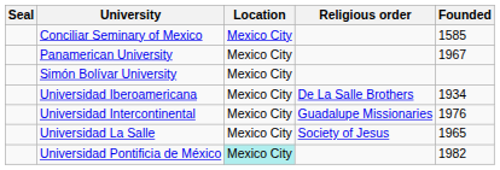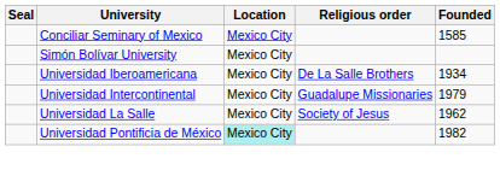 <table class="wikitable">
 <tr>
 <th>Seal</th>
 <th>University</th>
 <th>Location</th>
 <th>Religious order</th>
 <th>Founded</th>
 </tr>
 <tr>
 <td></td>
 <td><a href='#'>Conciliar Seminary of Mexico</a></td>
 <td><a href='#'>Mexico City</a></td>
 <td></td>
 <td>1585</td>
-</tr>
-<tr>
-<td></td>
-<td><a href='#'>Panamerican University</a></td>
-<td>Mexico City</td>
-<td></td>
-<td>1967</td>
 </tr>
 <tr>
 <td></td>
 <td><a href='#'>Simón Bolívar University</a></td>
 <td>Mexico City</td>
 <td></td>
 <td></td>
 </tr>
 <tr>
 <td></td>
 <td><a href='#'>Universidad Iberoamericana</a></td>
 <td>Mexico City</td>
 <td><a href='#'>De La Salle Brothers</a></td>
 <td>1934</td>
 </tr>
 <tr>
 <td></td>
 <td><a href='#'>Universidad Intercontinental</a></td>
 <td>Mexico City</td>
 <td><a href='#'>Guadalupe Missionaries</a></td>
-<td>1976</td>
+<td>1979</td>
 </tr>
 <tr>
 <td></td>
 <td><a href='#'>Universidad La Salle</a></td>
 <td>Mexico City</td>
 <td><a href='#'>Society of Jesus</a></td>
-<td>1965</td>
+<td>1962</td>
 </tr>
 <tr>
 <td></td>
 <td><a href='#'>Universidad Pontificia de México</a></td>
 <td style="background: paleturquoise;">Mexico City</td>
 <td></td>
 <td>1982</td>
 </tr>
 </table>
